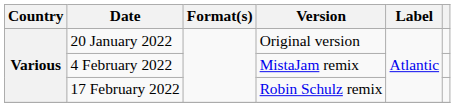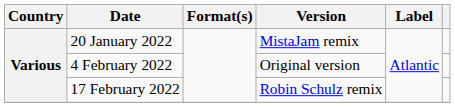 <table class="wikitable plainrowheaders">
 <tr>
 <th scope="col">Country</th>
 <th scope="col">Date</th>
 <th scope="col">Format(s)</th>
 <th scope="col">Version</th>
 <th scope="col">Label</th>
 <th scope="col"></th>
 </tr>
 <tr>
 <th scope="row" rowspan="3">Various</th>
 <td>20 January 2022</td>
 <td rowspan="3"></td>
-<td>Original version</td>
+<td><a href='#'>MistaJam</a> remix</td>
 <td rowspan="3"><a href='#'>Atlantic</a></td>
 <td></td>
 </tr>
 <tr>
 <td>4 February 2022</td>
-<td><a href='#'>MistaJam</a> remix</td>
+<td>Original version</td>
 <td></td>
 </tr>
 <tr>
 <td>17 February 2022</td>
 <td><a href='#'>Robin Schulz</a> remix</td>
 <td></td>
 </tr>
 <tr>
 </tr>
 </table>
